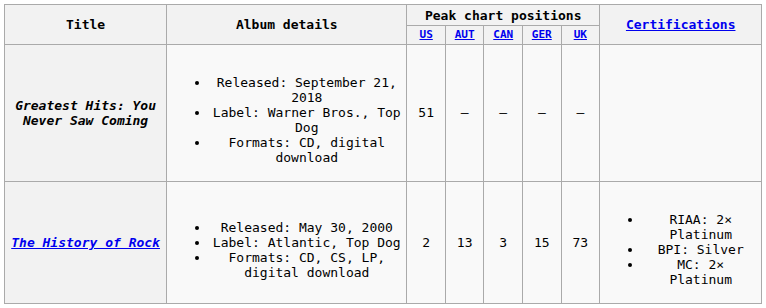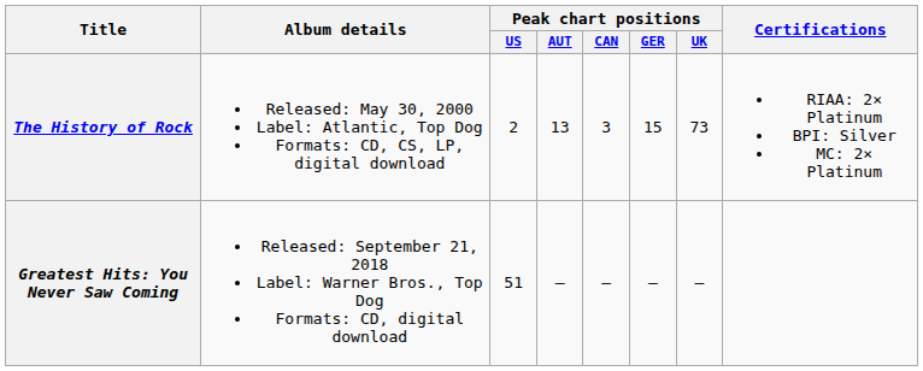 <table class="wikitable plainrowheaders" style="text-align:center;">
 <tr>
 <th scope="col" rowspan="2" style="width:12em;">Title</th>
 <th scope="col" rowspan="2" style="width:18em;">Album details</th>
 <th scope="col" colspan="5">Peak chart positions</th>
 <th scope="col" rowspan="2" style="width:12em;"><a href='#'>Certifications</a></th>
 </tr>
 <tr>
 <th style="width:3em;font-size:85%;"><a href='#'>US</a><br></th>
 <th style="width:3em;font-size:85%;"><a href='#'>AUT</a><br></th>
 <th style="width:3em;font-size:85%;"><a href='#'>CAN</a><br></th>
 <th style="width:3em;font-size:85%;"><a href='#'>GER</a><br></th>
 <th style="width:3em;font-size:85%;"><a href='#'>UK</a><br></th>
 </tr>
 <tr>
+<th scope="row"><em><a href='#'>The History of Rock</a></em></th>
+<td><br><ul><li>Released: May 30, 2000</li><li>Label: Atlantic, Top Dog</li><li>Formats: CD, CS, LP, digital download</li></ul></td>
+<td>2</td>
+<td>13</td>
+<td>3</td>
+<td>15</td>
+<td>73</td>
+<td><br><ul><li>RIAA: 2× Platinum</li><li>BPI: Silver</li><li>MC: 2× Platinum</li></ul></td>
+</tr>
+<tr>
 <th scope="row"><em>Greatest Hits: You Never Saw Coming</em></th>
 <td><br><ul><li>Released: September 21, 2018</li><li>Label: Warner Bros., Top Dog</li><li>Formats: CD, digital download</li></ul></td>
 <td>51</td>
 <td>—</td>
 <td>—</td>
 <td>—</td>
 <td>—</td>
 <td></td>
 </tr>
-<tr>
-<th scope="row"><em><a href='#'>The History of Rock</a></em></th>
-<td><br><ul><li>Released: May 30, 2000</li><li>Label: Atlantic, Top Dog</li><li>Formats: CD, CS, LP, digital download</li></ul></td>
-<td>2</td>
-<td>13</td>
-<td>3</td>
-<td>15</td>
-<td>73</td>
-<td><br><ul><li>RIAA: 2× Platinum</li><li>BPI: Silver</li><li>MC: 2× Platinum</li></ul></td>
-</tr>
 </table>
